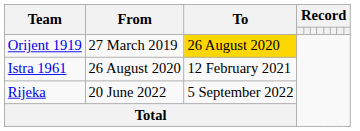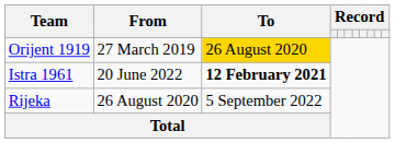 <table class=wikitable style="text-align: center">
 <tr>
 <th rowspan=2>Team</th>
 <th rowspan=2>From</th>
 <th rowspan=2>To</th>
 <th colspan=8>Record</th>
 </tr>
 <tr>
 <th></th>
 <th></th>
 <th></th>
 <th></th>
 <th></th>
 <th></th>
 <th></th>
 <th></th>
 </tr>
 <tr>
 <td align=left><a href='#'>Orijent 1919</a></td>
 <td align=left>27 March 2019</td>
 <td align=left style="background: gold;">26 August 2020<br></td>
 </tr>
 <tr>
 <td align=left><a href='#'>Istra 1961</a></td>
-<td align=left>26 August 2020</td>
-<td align=left>12 February 2021<br></td>
+<td align=left>20 June 2022</td>
+<td align=left><strong>12 February 2021<br></strong></td>
 </tr>
 <tr>
 <td align=left><a href='#'>Rijeka</a></td>
-<td align=left>20 June 2022</td>
+<td align=left>26 August 2020</td>
 <td align=left>5 September 2022<br></td>
 </tr>
 <tr>
 <th colspan=3>Total<br></th>
 </tr>
 </table>
